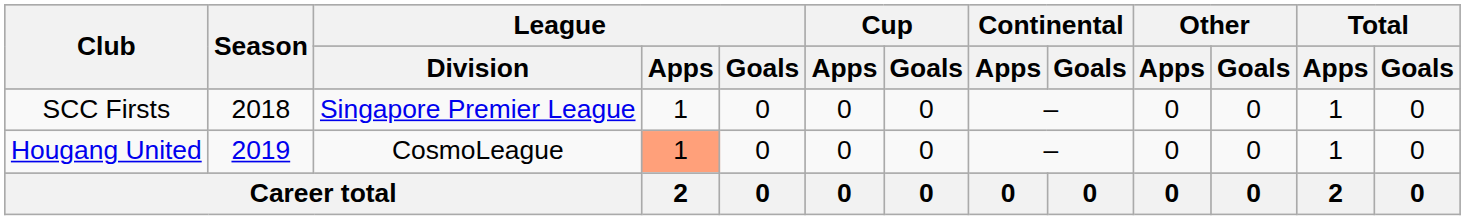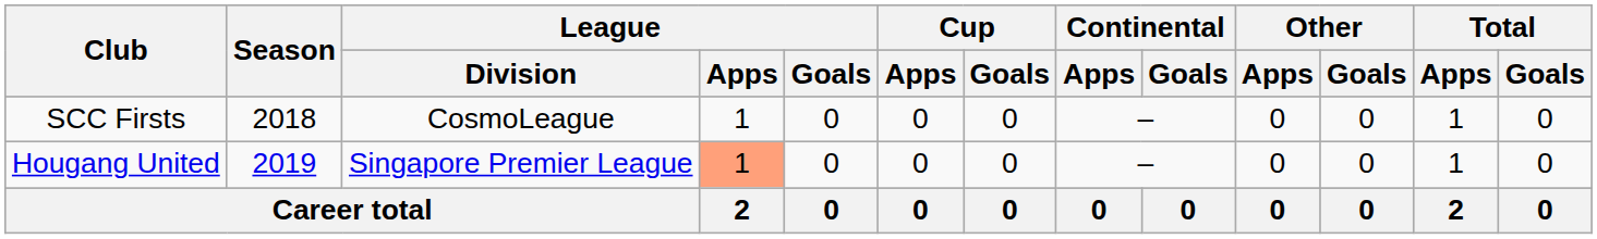 <table class="wikitable" style="text-align: center">
 <tr>
 <th rowspan="2">Club</th>
 <th rowspan="2">Season</th>
 <th colspan="3">League</th>
 <th colspan="2">Cup</th>
 <th colspan="2">Continental</th>
 <th colspan="2">Other</th>
 <th colspan="2">Total</th>
 </tr>
 <tr>
 <th>Division</th>
 <th>Apps</th>
 <th>Goals</th>
 <th>Apps</th>
 <th>Goals</th>
 <th>Apps</th>
 <th>Goals</th>
 <th>Apps</th>
 <th>Goals</th>
 <th>Apps</th>
 <th>Goals</th>
 </tr>
 <tr>
 <td>SCC Firsts</td>
 <td>2018</td>
-<td><a href='#'>Singapore Premier League</a></td>
+<td>CosmoLeague</td>
 <td>1</td>
 <td>0</td>
 <td>0</td>
 <td>0</td>
 <td colspan="2">–</td>
 <td>0</td>
 <td>0</td>
 <td>1</td>
 <td>0</td>
 </tr>
 <tr>
 <td><a href='#'>Hougang United</a></td>
 <td><a href='#'>2019</a></td>
-<td>CosmoLeague</td>
+<td><a href='#'>Singapore Premier League</a></td>
 <td style="background: lightsalmon;">1</td>
 <td>0</td>
 <td>0</td>
 <td>0</td>
 <td colspan="2">–</td>
 <td>0</td>
 <td>0</td>
 <td>1</td>
 <td>0</td>
 </tr>
 <tr>
 <th colspan=3>Career total</th>
 <th>2</th>
 <th>0</th>
 <th>0</th>
 <th>0</th>
 <th>0</th>
 <th>0</th>
 <th>0</th>
 <th>0</th>
 <th>2</th>
 <th>0</th>
 </tr>
 </table>
